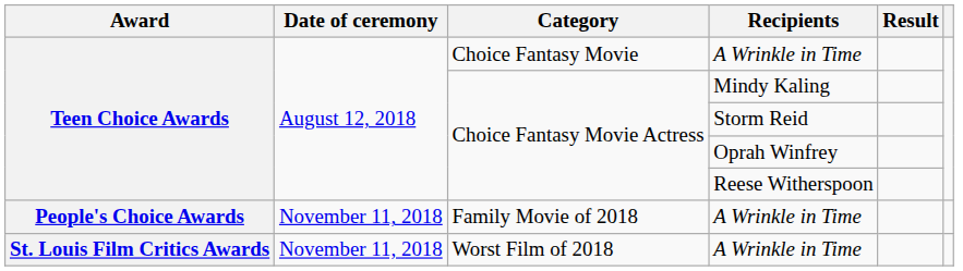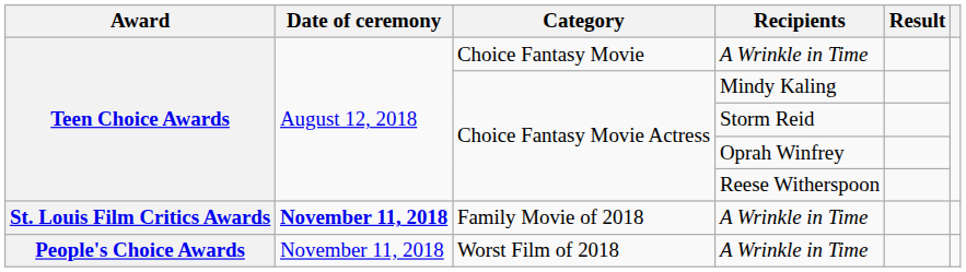 <table class="wikitable plainrowheaders sortable">
 <tr>
 <th scope="col">Award</th>
 <th scope="col">Date of ceremony</th>
 <th scope="col">Category</th>
 <th scope="col">Recipients</th>
 <th scope="col">Result</th>
 <th scope="col" class="unsortable"></th>
 </tr>
 <tr>
 <th scope="row" rowspan="5"><a href='#'>Teen Choice Awards</a></th>
 <td rowspan="5"><a href='#'>August 12, 2018</a></td>
 <td>Choice Fantasy Movie</td>
 <td><em>A Wrinkle in Time</em></td>
 <td></td>
 <td style="text-align:center;" rowspan="5"></td>
 </tr>
 <tr>
 <td rowspan="4">Choice Fantasy Movie Actress</td>
 <td>Mindy Kaling</td>
 <td></td>
 </tr>
 <tr>
 <td>Storm Reid</td>
 <td></td>
 </tr>
 <tr>
 <td>Oprah Winfrey</td>
 <td></td>
 </tr>
 <tr>
 <td>Reese Witherspoon</td>
 <td></td>
 </tr>
 <tr>
-<th scope="row"><a href='#'>People's Choice Awards</a></th>
-<td><a href='#'>November 11, 2018</a></td>
+<th scope="row"><a href='#'>St. Louis Film Critics Awards</a></th>
+<td><strong><a href='#'>November 11, 2018</a></strong></td>
 <td>Family Movie of 2018</td>
 <td><em>A Wrinkle in Time</em></td>
 <td></td>
 <td style="text-align:center;"></td>
 </tr>
 <tr>
-<th scope="row"><a href='#'>St. Louis Film Critics Awards</a></th>
+<th scope="row"><a href='#'>People's Choice Awards</a></th>
 <td><a href='#'>November 11, 2018</a></td>
 <td>Worst Film of 2018</td>
 <td><em>A Wrinkle in Time</em></td>
 <td></td>
 <td style="text-align:center;"></td>
 </tr>
 </table>
